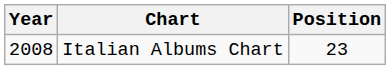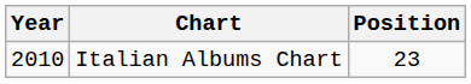 <table class="wikitable">
 <tr>
 <th align="center">Year</th>
 <th align="center">Chart</th>
 <th align="center">Position</th>
 </tr>
 <tr>
-<td>2008</td>
+<td>2010</td>
 <td>Italian Albums Chart</td>
 <td align="center">23</td>
 </tr>
 </table>
